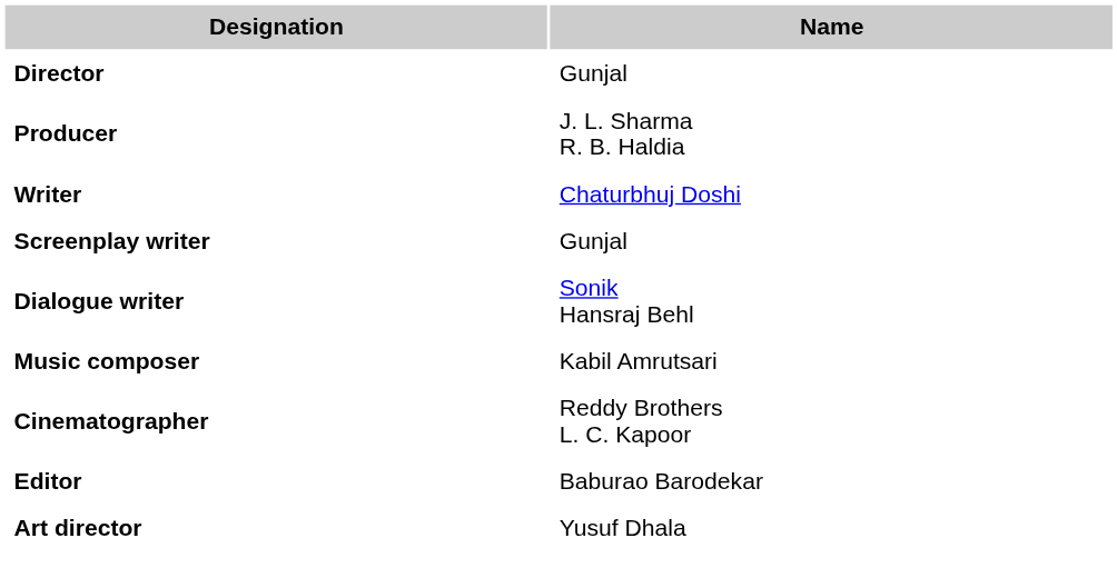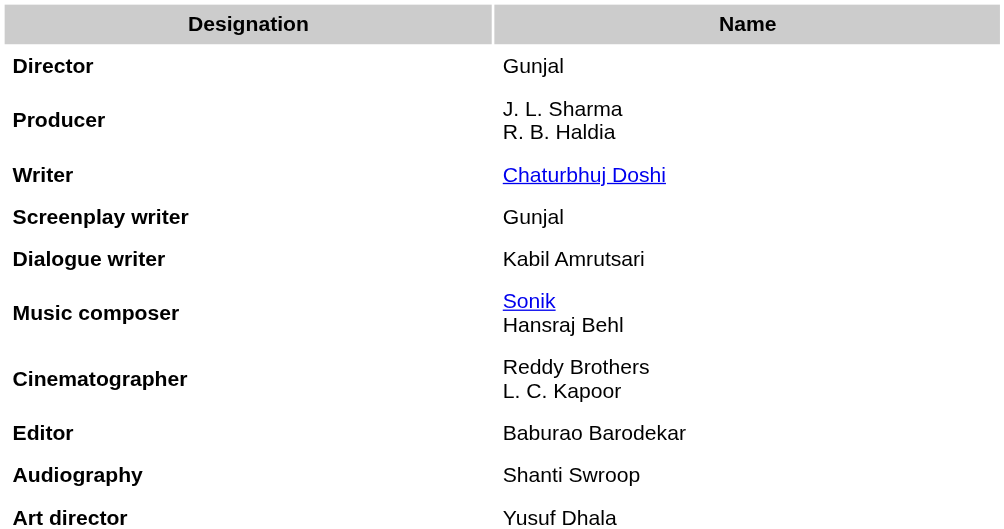 <table cellspacing="2" cellpadding="6" border="0" width="60%">
 <tr bgcolor="#CCCCCC">
 <th>Designation</th>
 <th>Name</th>
 </tr>
 <tr>
 <td><strong>Director</strong></td>
 <td>Gunjal</td>
 </tr>
 <tr>
 <td><strong>Producer</strong></td>
 <td>J. L. Sharma<br>R. B. Haldia</td>
 </tr>
 <tr>
 <td><strong>Writer</strong></td>
 <td><a href='#'>Chaturbhuj Doshi</a></td>
 </tr>
 <tr>
 <td><strong>Screenplay writer</strong></td>
 <td>Gunjal</td>
 </tr>
 <tr>
 <td><strong>Dialogue writer</strong></td>
-<td><a href='#'>Sonik</a><br>Hansraj Behl</td>
+<td>Kabil Amrutsari</td>
 </tr>
 <tr>
 <td><strong>Music composer</strong></td>
-<td>Kabil Amrutsari</td>
+<td><a href='#'>Sonik</a><br>Hansraj Behl</td>
 </tr>
 <tr>
 <td><strong>Cinematographer</strong></td>
 <td>Reddy Brothers<br>L. C. Kapoor</td>
 </tr>
 <tr>
 <td><strong>Editor</strong></td>
 <td>Baburao Barodekar</td>
 </tr>
 <tr>
+<td><strong>Audiography</strong></td>
+<td>Shanti Swroop</td>
+</tr>
+<tr>
 <td><strong>Art director</strong></td>
 <td>Yusuf Dhala</td>
 </tr>
 </table>
